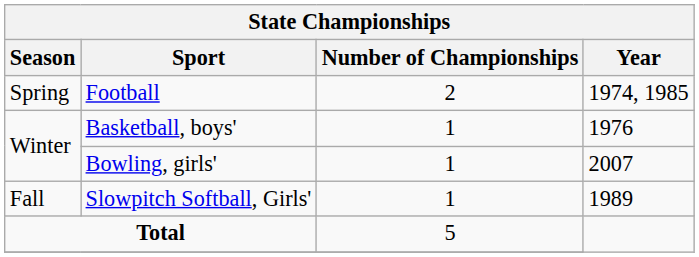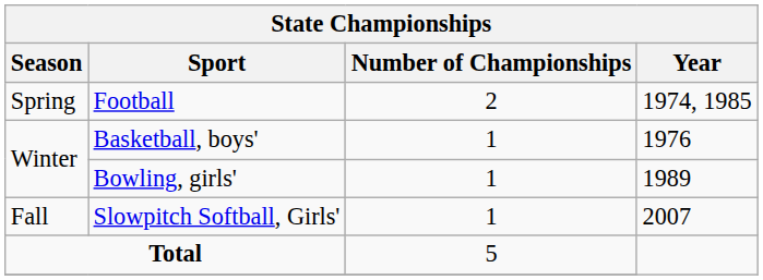 <table class="wikitable">
 <tr>
 <th colspan="4">State Championships</th>
 </tr>
 <tr>
 <th>Season</th>
 <th>Sport</th>
 <th>Number of Championships</th>
 <th>Year</th>
 </tr>
 <tr>
 <td rowspan="1">Spring</td>
 <td><a href='#'>Football</a></td>
 <td align="center">2</td>
 <td>1974, 1985</td>
 </tr>
 <tr>
 <td rowspan="2">Winter</td>
 <td><a href='#'>Basketball</a>, boys'</td>
 <td align="center">1</td>
 <td>1976</td>
 </tr>
 <tr>
 <td><a href='#'>Bowling</a>, girls'</td>
 <td align="center">1</td>
-<td>2007</td>
+<td>1989</td>
 </tr>
 <tr>
 <td rowspan="1">Fall</td>
 <td><a href='#'>Slowpitch Softball</a>, Girls'</td>
 <td align="center">1</td>
-<td>1989</td>
+<td>2007</td>
 </tr>
 <tr>
 <td align="center" colspan="2"><strong>Total</strong></td>
 <td align="center">5</td>
 </tr>
 <tr>
 </tr>
 </table>
